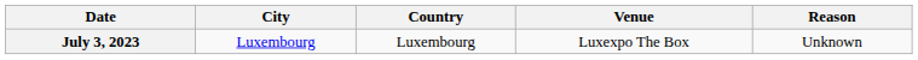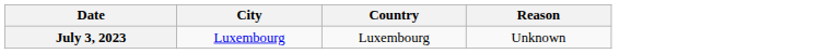 <table class="wikitable plainrowheaders" style="text-align:center;">
 <tr>
 <th scope="col" style="width:12em;">Date</th>
 <th scope="col" style="width:10em;">City</th>
 <th scope="col" style="width:10em;">Country</th>
-<th scope="col" style="width:15em;">Venue</th>
 <th scope="col" style="width:10em;">Reason</th>
 </tr>
 <tr>
 <th scope="row">July 3, 2023</th>
 <td><a href='#'>Luxembourg</a></td>
 <td>Luxembourg</td>
-<td>Luxexpo The Box</td>
 <td>Unknown</td>
 </tr>
 </table>
